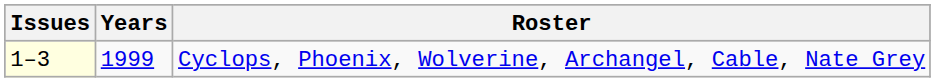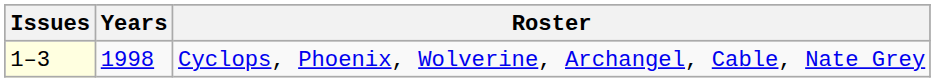 <table class="wikitable">
 <tr>
 <th>Issues</th>
 <th>Years</th>
 <th>Roster</th>
 </tr>
 <tr>
 <td style="background: lightyellow;">1–3</td>
-<td><a href='#'>1999</a></td>
+<td><a href='#'>1998</a></td>
 <td><a href='#'>Cyclops</a>, <a href='#'>Phoenix</a>, <a href='#'>Wolverine</a>, <a href='#'>Archangel</a>, <a href='#'>Cable</a>, <a href='#'>Nate Grey</a></td>
 </tr>
 </table>
